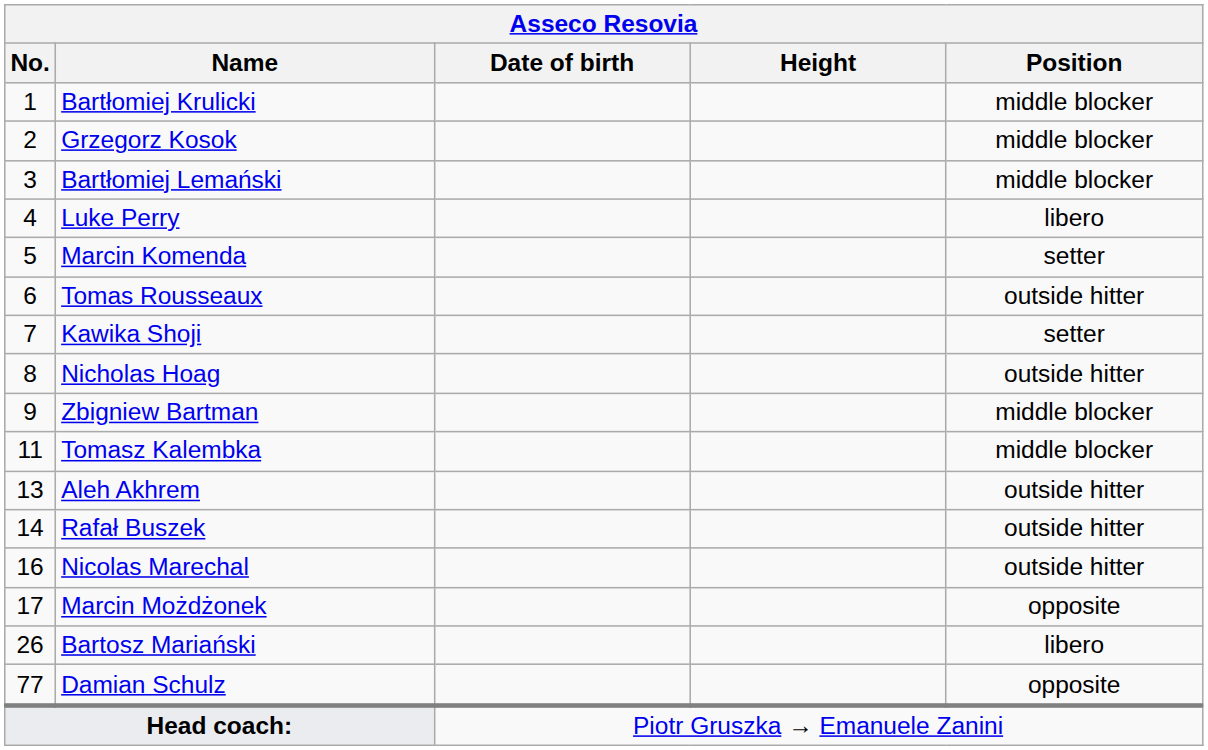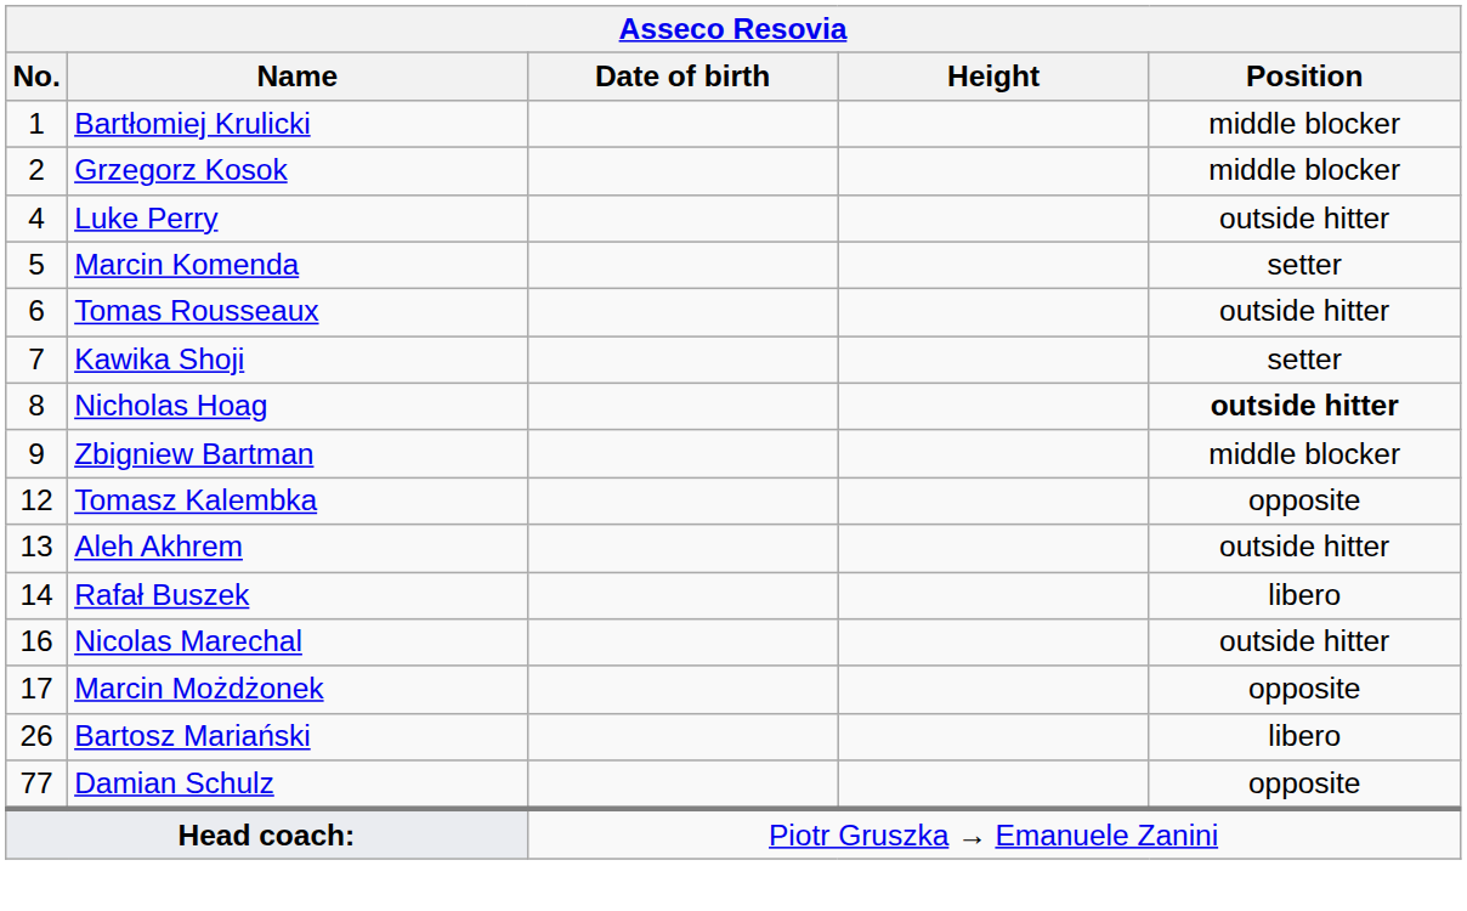 <table class="wikitable collapsible collapsed" style="font-size:100%; text-align:center">
 <tr>
 <th colspan=5 style="width:30em"><a href='#'>Asseco Resovia</a></th>
 </tr>
 <tr>
 <th>No.</th>
 <th style="width:15em">Name</th>
 <th style="width:10em">Date of birth</th>
 <th style="width:10em">Height</th>
 <th style="width:10em">Position</th>
 </tr>
 <tr>
 <td>1</td>
 <td align=left> <a href='#'>Bartłomiej Krulicki</a></td>
 <td align=right></td>
 <td></td>
 <td>middle blocker</td>
 </tr>
 <tr>
 <td>2</td>
 <td align=left> <a href='#'>Grzegorz Kosok</a></td>
 <td align=right></td>
 <td></td>
 <td>middle blocker</td>
 </tr>
 <tr>
-<td>3</td>
-<td align=left> <a href='#'>Bartłomiej Lemański</a></td>
-<td align=right></td>
-<td></td>
-<td>middle blocker</td>
-</tr>
-<tr>
 <td>4</td>
 <td align=left> <a href='#'>Luke Perry</a></td>
 <td align=right></td>
 <td></td>
-<td>libero</td>
+<td>outside hitter</td>
 </tr>
 <tr>
 <td>5</td>
 <td align=left> <a href='#'>Marcin Komenda</a></td>
 <td align=right></td>
 <td></td>
 <td>setter</td>
 </tr>
 <tr>
 <td>6</td>
 <td align=left> <a href='#'>Tomas Rousseaux</a></td>
 <td align=right></td>
 <td></td>
 <td>outside hitter</td>
 </tr>
 <tr>
 <td>7</td>
 <td align=left> <a href='#'>Kawika Shoji</a></td>
 <td align=right></td>
 <td></td>
 <td>setter</td>
 </tr>
 <tr>
 <td>8</td>
 <td align=left> <a href='#'>Nicholas Hoag</a></td>
 <td align=right></td>
 <td></td>
-<td>outside hitter</td>
+<td><strong>outside hitter</strong></td>
 </tr>
 <tr>
 <td>9</td>
 <td align=left> <a href='#'>Zbigniew Bartman</a></td>
 <td align=right></td>
 <td></td>
 <td>middle blocker</td>
 </tr>
 <tr>
-<td>11</td>
+<td>12</td>
 <td align=left> <a href='#'>Tomasz Kalembka</a></td>
 <td align=right></td>
 <td></td>
-<td>middle blocker</td>
+<td>opposite</td>
 </tr>
 <tr>
 <td>13</td>
 <td align=left> <a href='#'>Aleh Akhrem</a></td>
 <td align=right></td>
 <td></td>
 <td>outside hitter</td>
 </tr>
 <tr>
 <td>14</td>
 <td align=left> <a href='#'>Rafał Buszek</a></td>
 <td align=right></td>
 <td></td>
-<td>outside hitter</td>
+<td>libero</td>
 </tr>
 <tr>
 <td>16</td>
 <td align=left> <a href='#'>Nicolas Marechal</a></td>
 <td align=right></td>
 <td></td>
 <td>outside hitter</td>
 </tr>
 <tr>
 <td>17</td>
 <td align=left> <a href='#'>Marcin Możdżonek</a></td>
 <td align=right></td>
 <td></td>
 <td>opposite</td>
 </tr>
 <tr>
 <td>26</td>
 <td align=left> <a href='#'>Bartosz Mariański</a></td>
 <td align=right></td>
 <td></td>
 <td>libero</td>
 </tr>
 <tr>
 <td>77</td>
 <td align=left> <a href='#'>Damian Schulz</a></td>
 <td align=right></td>
 <td></td>
 <td>opposite</td>
 </tr>
 <tr style="border-top: 3px solid grey">
 <td colspan=2 style="background:#EAECF0"><strong>Head coach:</strong></td>
 <td colspan=3> <a href='#'>Piotr Gruszka</a> →  <a href='#'>Emanuele Zanini</a></td>
 </tr>
 </table>
